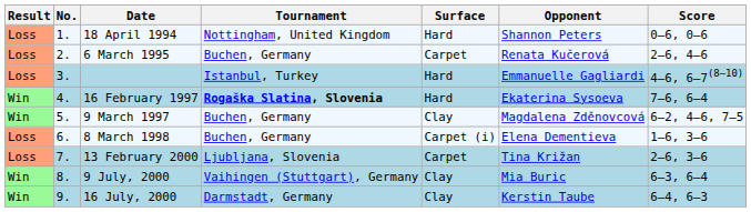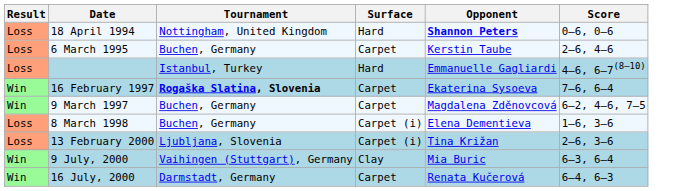 <table class="sortable wikitable" style="font-size:97%">
 <tr>
 <th>Result</th>
-<th>No.</th>
 <th>Date</th>
 <th>Tournament</th>
 <th>Surface</th>
 <th>Opponent</th>
 <th>Score</th>
 </tr>
 <tr bgcolor="#f0f8ff">
 <td style="background:#ffa07a;">Loss</td>
-<td>1.</td>
 <td>18 April 1994</td>
 <td><a href='#'>Nottingham</a>, United Kingdom</td>
 <td>Hard</td>
-<td> <a href='#'>Shannon Peters</a></td>
+<td><strong> <a href='#'>Shannon Peters</a></strong></td>
 <td>0–6, 0–6</td>
 </tr>
 <tr bgcolor="#f0f8ff">
 <td style="background:#ffa07a;">Loss</td>
-<td>2.</td>
 <td>6 March 1995</td>
 <td><a href='#'>Buchen</a>, Germany</td>
 <td>Carpet</td>
-<td> <a href='#'>Renata Kučerová</a></td>
+<td> <a href='#'>Kerstin Taube</a></td>
 <td>2–6, 4–6</td>
 </tr>
 <tr style="background:lightblue;">
 <td style="background:#ffa07a;">Loss</td>
-<td>3.</td>
 <td></td>
 <td><a href='#'>Istanbul</a>, Turkey</td>
 <td>Hard</td>
 <td> <a href='#'>Emmanuelle Gagliardi</a></td>
 <td>4–6, 6–7<sup>(8–10)</sup></td>
 </tr>
 <tr style="background:lightblue;">
 <td style="background:#98fb98;">Win</td>
-<td>4.</td>
 <td>16 February 1997</td>
 <td><strong><a href='#'>Rogaška Slatina</a>, Slovenia</strong></td>
-<td>Hard</td>
+<td>Carpet</td>
 <td> <a href='#'>Ekaterina Sysoeva</a></td>
 <td>7–6, 6–4</td>
 </tr>
 <tr bgcolor="#f0f8ff">
 <td style="background:#98fb98;">Win</td>
-<td>5.</td>
 <td>9 March 1997</td>
 <td><a href='#'>Buchen</a>, Germany</td>
-<td>Clay</td>
+<td>Carpet</td>
 <td> <a href='#'>Magdalena Zděnovcová</a></td>
 <td>6–2, 4–6, 7–5</td>
 </tr>
 <tr bgcolor="#f0f8ff">
 <td style="background:#ffa07a;">Loss</td>
-<td>6.</td>
 <td>8 March 1998</td>
 <td><a href='#'>Buchen</a>, Germany</td>
 <td>Carpet (i)</td>
 <td> <a href='#'>Elena Dementieva</a></td>
 <td>1–6, 3–6</td>
 </tr>
 <tr style="background:lightblue;">
 <td style="background:#ffa07a;">Loss</td>
-<td>7.</td>
 <td>13 February 2000</td>
 <td><a href='#'>Ljubljana</a>, Slovenia</td>
-<td>Carpet</td>
+<td>Carpet (i)</td>
 <td> <a href='#'>Tina Križan</a></td>
 <td>2–6, 3–6</td>
 </tr>
 <tr style="background:lightblue;">
 <td style="background:#98fb98;">Win</td>
-<td>8.</td>
 <td>9 July, 2000</td>
 <td><a href='#'>Vaihingen (Stuttgart)</a>, Germany</td>
 <td>Clay</td>
 <td> <a href='#'>Mia Buric</a></td>
 <td>6–3, 6–4</td>
 </tr>
 <tr style="background:lightblue;">
 <td style="background:#98fb98;">Win</td>
-<td>9.</td>
 <td>16 July, 2000</td>
 <td><a href='#'>Darmstadt</a>, Germany</td>
-<td>Clay</td>
-<td> <a href='#'>Kerstin Taube</a></td>
+<td>Carpet</td>
+<td> <a href='#'>Renata Kučerová</a></td>
 <td>6–4, 6–3</td>
 </tr>
 </table>
